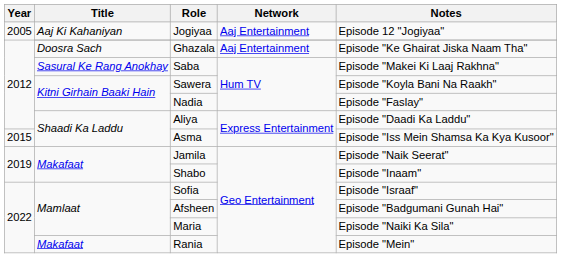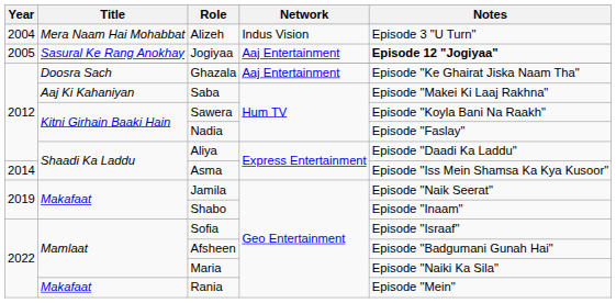 <table class="wikitable sortable plainrowheaders">
 <tr style="background:#ccc; text-align:center;">
 <th>Year</th>
 <th>Title</th>
 <th>Role</th>
 <th>Network</th>
 <th>Notes</th>
 </tr>
 <tr>
+<td>2004</td>
+<td><em>Mera Naam Hai Mohabbat</em></td>
+<td>Alizeh</td>
+<td>Indus Vision</td>
+<td>Episode 3 "U Turn"</td>
+</tr>
+<tr>
 <td>2005</td>
-<td><em>Aaj Ki Kahaniyan</em></td>
+<td><em><a href='#'>Sasural Ke Rang Anokhay</a></em></td>
 <td>Jogiyaa</td>
 <td><a href='#'>Aaj Entertainment</a></td>
-<td>Episode 12 "Jogiyaa"</td>
+<td><strong>Episode 12 "Jogiyaa"</strong></td>
 </tr>
 <tr>
 <td rowspan="6">2012</td>
 </tr>
 <tr>
 <td><em>Doosra Sach</em></td>
 <td>Ghazala</td>
 <td><a href='#'>Aaj Entertainment</a></td>
 <td>Episode "Ke Ghairat Jiska Naam Tha"</td>
 </tr>
 <tr>
-<td><em><a href='#'>Sasural Ke Rang Anokhay</a></em></td>
+<td><em>Aaj Ki Kahaniyan</em></td>
 <td>Saba</td>
 <td rowspan="3"><a href='#'>Hum TV</a></td>
 <td>Episode "Makei Ki Laaj Rakhna"</td>
 </tr>
 <tr>
 <td rowspan="2"><em><a href='#'>Kitni Girhain Baaki Hain</a></em></td>
 <td>Sawera</td>
 <td>Episode "Koyla Bani Na Raakh"</td>
 </tr>
 <tr>
 <td>Nadia</td>
 <td>Episode "Faslay"</td>
 </tr>
 <tr>
 <td rowspan="2"><em>Shaadi Ka Laddu</em></td>
 <td>Aliya</td>
 <td rowspan="2"><a href='#'>Express Entertainment</a></td>
 <td>Episode "Daadi Ka Laddu"</td>
 </tr>
 <tr>
-<td>2015</td>
+<td>2014</td>
 <td>Asma</td>
 <td>Episode "Iss Mein Shamsa Ka Kya Kusoor"</td>
 </tr>
 <tr>
 <td rowspan="2">2019</td>
 <td rowspan="2"><em><a href='#'>Makafaat</a></em></td>
 <td>Jamila</td>
 <td rowspan="6"><a href='#'>Geo Entertainment</a></td>
 <td>Episode "Naik Seerat"</td>
 </tr>
 <tr>
 <td>Shabo</td>
 <td>Episode "Inaam"</td>
 </tr>
 <tr>
 <td rowspan="4">2022</td>
 <td rowspan="3"><em>Mamlaat</em></td>
 <td>Sofia</td>
 <td>Episode "Israaf"</td>
 </tr>
 <tr>
 <td>Afsheen</td>
 <td>Episode "Badgumani Gunah Hai"</td>
 </tr>
 <tr>
 <td>Maria</td>
 <td>Episode "Naiki Ka Sila"</td>
 </tr>
 <tr>
 <td><em><a href='#'>Makafaat</a></em></td>
 <td>Rania</td>
 <td>Episode "Mein"</td>
 </tr>
 </table>
